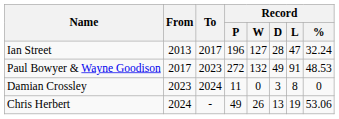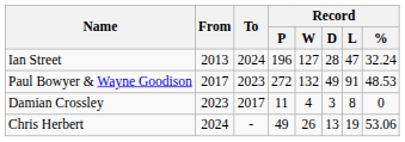 <table class=wikitable style=text-align:center>
 <tr>
 <th rowspan=2>Name</th>
 <th rowspan=2>From</th>
 <th rowspan=2>To</th>
 <th colspan=5>Record</th>
 </tr>
 <tr>
 <th>P</th>
 <th>W</th>
 <th>D</th>
 <th>L</th>
 <th>%</th>
 </tr>
 <tr>
 <td align=left>Ian Street</td>
 <td>2013</td>
-<td>2017</td>
+<td>2024</td>
 <td>196</td>
 <td>127</td>
 <td>28</td>
 <td>47</td>
 <td>32.24</td>
 </tr>
 <tr>
 <td align=left>Paul Bowyer & <a href='#'>Wayne Goodison</a></td>
 <td>2017</td>
 <td>2023</td>
 <td>272</td>
 <td>132</td>
 <td>49</td>
 <td>91</td>
 <td>48.53</td>
 </tr>
 <tr>
 <td align=left>Damian Crossley</td>
 <td>2023</td>
-<td>2024</td>
+<td>2017</td>
 <td>11</td>
-<td>0</td>
+<td>4</td>
 <td>3</td>
 <td>8</td>
 <td>0</td>
 </tr>
 <tr>
 <td align=left>Chris Herbert</td>
 <td>2024</td>
 <td>-</td>
 <td>49</td>
 <td>26</td>
 <td>13</td>
 <td>19</td>
 <td>53.06</td>
 </tr>
 </table>
